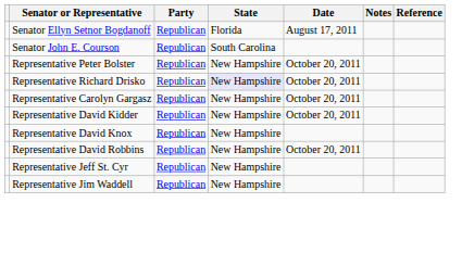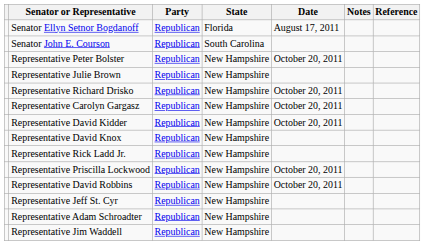 <table class="wikitable sortable">
 <tr valign=bottom>
 <th class="unsortable"></th>
 <th>Senator or Representative</th>
 <th>Party</th>
 <th>State</th>
 <th data-sort-type="date">Date</th>
 <th>Notes</th>
 <th class="unsortable">Reference</th>
 </tr>
 <tr>
 <td></td>
 <td nowrap>Senator <a href='#'>Ellyn Setnor Bogdanoff</a></td>
 <td><a href='#'>Republican</a></td>
 <td>Florida</td>
 <td>August 17, 2011</td>
 <td></td>
 <td></td>
 </tr>
 <tr>
 <td></td>
 <td nowrap>Senator <a href='#'>John E. Courson</a></td>
 <td><a href='#'>Republican</a></td>
 <td>South Carolina</td>
 <td></td>
 <td></td>
 <td></td>
 </tr>
 <tr>
 <td></td>
 <td nowrap>Representative Peter Bolster</td>
 <td><a href='#'>Republican</a></td>
 <td>New Hampshire</td>
 <td>October 20, 2011</td>
 <td></td>
 <td></td>
 </tr>
 <tr>
 <td></td>
+<td nowrap>Representative Julie Brown</td>
+<td><a href='#'>Republican</a></td>
+<td>New Hampshire</td>
+<td></td>
+<td></td>
+<td></td>
+</tr>
+<tr>
+<td></td>
 <td nowrap>Representative Richard Drisko</td>
 <td><a href='#'>Republican</a></td>
-<td style="background: lavender;">New Hampshire</td>
+<td>New Hampshire</td>
 <td>October 20, 2011</td>
 <td></td>
 <td></td>
 </tr>
 <tr>
 <td></td>
 <td nowrap>Representative Carolyn Gargasz</td>
 <td><a href='#'>Republican</a></td>
 <td>New Hampshire</td>
 <td>October 20, 2011</td>
 <td></td>
 <td></td>
 </tr>
 <tr>
 <td></td>
 <td nowrap>Representative David Kidder</td>
 <td><a href='#'>Republican</a></td>
 <td>New Hampshire</td>
 <td>October 20, 2011</td>
 <td></td>
 <td></td>
 </tr>
 <tr>
 <td></td>
 <td nowrap>Representative David Knox</td>
 <td><a href='#'>Republican</a></td>
 <td>New Hampshire</td>
 <td></td>
 <td></td>
 <td></td>
 </tr>
 <tr>
 <td></td>
+<td nowrap>Representative Rick Ladd Jr.</td>
+<td><a href='#'>Republican</a></td>
+<td>New Hampshire</td>
+<td></td>
+<td></td>
+<td></td>
+</tr>
+<tr>
+<td></td>
+<td nowrap>Representative Priscilla Lockwood</td>
+<td><a href='#'>Republican</a></td>
+<td>New Hampshire</td>
+<td>October 20, 2011</td>
+<td></td>
+<td></td>
+</tr>
+<tr>
+<td></td>
 <td nowrap>Representative David Robbins</td>
 <td><a href='#'>Republican</a></td>
 <td>New Hampshire</td>
 <td>October 20, 2011</td>
 <td></td>
 <td></td>
 </tr>
 <tr>
 <td></td>
 <td nowrap>Representative Jeff St. Cyr</td>
 <td><a href='#'>Republican</a></td>
 <td>New Hampshire</td>
 <td></td>
 <td></td>
 <td></td>
 </tr>
 <tr>
 <td></td>
+<td nowrap>Representative Adam Schroadter</td>
+<td><a href='#'>Republican</a></td>
+<td>New Hampshire</td>
+<td></td>
+<td></td>
+<td></td>
+</tr>
+<tr>
+<td></td>
 <td nowrap>Representative Jim Waddell</td>
 <td><a href='#'>Republican</a></td>
 <td>New Hampshire</td>
 <td></td>
 <td></td>
 <td></td>
 </tr>
 </table>
